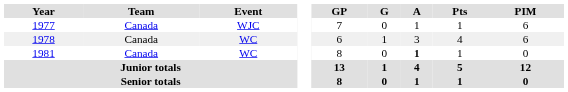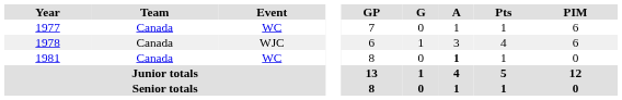 <table border="0" cellpadding="1" cellspacing="0" style="text-align:center; width:50em">
 <tr ALIGN="center" bgcolor="#e0e0e0">
 <th>Year</th>
 <th>Team</th>
 <th>Event</th>
 <th rowspan="99" bgcolor="#ffffff"> </th>
 <th>GP</th>
 <th>G</th>
 <th>A</th>
 <th>Pts</th>
 <th>PIM</th>
 </tr>
 <tr>
 <td><a href='#'>1977</a></td>
 <td><a href='#'>Canada</a></td>
-<td><a href='#'>WJC</a></td>
+<td><a href='#'>WC</a></td>
 <td>7</td>
 <td>0</td>
 <td>1</td>
 <td>1</td>
 <td>6</td>
 </tr>
 <tr bgcolor="#f0f0f0">
 <td><a href='#'>1978</a></td>
 <td>Canada</td>
-<td><a href='#'>WC</a></td>
+<td>WJC</td>
 <td>6</td>
 <td>1</td>
 <td>3</td>
 <td>4</td>
 <td>6</td>
 </tr>
 <tr>
 <td><a href='#'>1981</a></td>
 <td><a href='#'>Canada</a></td>
 <td><a href='#'>WC</a></td>
 <td>8</td>
 <td>0</td>
 <td><strong>1</strong></td>
 <td>1</td>
 <td>0</td>
 </tr>
 <tr bgcolor="#e0e0e0">
 <th colspan=3>Junior totals</th>
 <th>13</th>
 <th>1</th>
 <th>4</th>
 <th>5</th>
 <th>12</th>
 </tr>
 <tr bgcolor="#e0e0e0">
 <th colspan=3>Senior totals</th>
 <th>8</th>
 <th>0</th>
 <th>1</th>
 <th>1</th>
 <th>0</th>
 </tr>
 </table>
